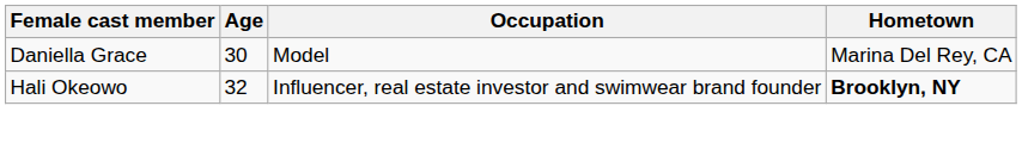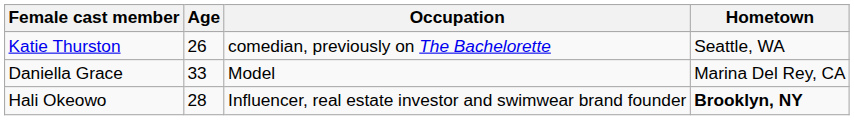 <table class="wikitable sortable" style="font-size:100%; white-space:nowrap">
 <tr>
 <th>Female cast member</th>
 <th>Age</th>
 <th>Occupation</th>
 <th>Hometown</th>
 </tr>
 <tr>
+<td><a href='#'>Katie Thurston</a></td>
+<td>26</td>
+<td>comedian, previously on <em><a href='#'>The Bachelorette</a></em></td>
+<td>Seattle, WA</td>
+</tr>
+<tr>
 <td>Daniella Grace</td>
-<td>30</td>
+<td>33</td>
 <td>Model</td>
 <td>Marina Del Rey, CA</td>
 </tr>
 <tr>
 <td>Hali Okeowo</td>
-<td>32</td>
+<td>28</td>
 <td>Influencer, real estate investor and swimwear brand founder</td>
 <td><strong>Brooklyn, NY</strong></td>
 </tr>
 </table>
